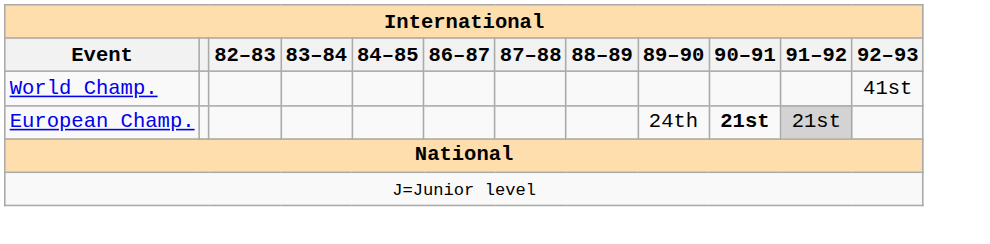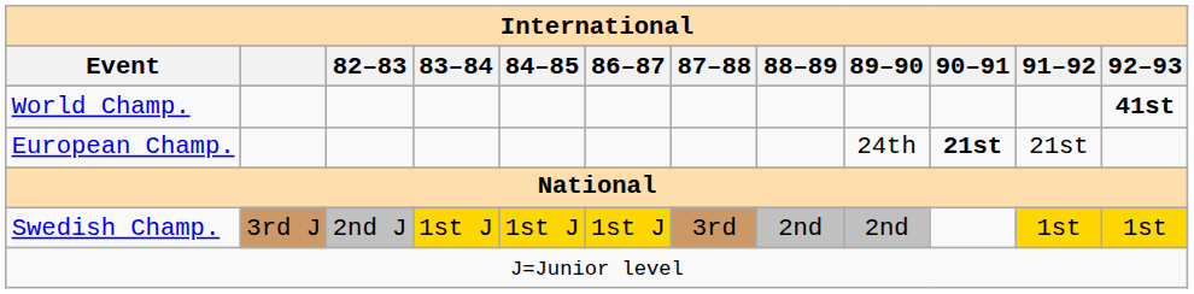 <table class=wikitable style="text-align:center">
 <tr>
 <th style="background-color: #ffdead; " colspan=12 align=center>International</th>
 </tr>
 <tr>
 <th>Event</th>
 <th></th>
 <th>82–83</th>
 <th>83–84</th>
 <th>84–85</th>
 <th>86–87</th>
 <th>87–88</th>
 <th>88–89</th>
 <th>89–90</th>
 <th>90–91</th>
 <th>91–92</th>
 <th>92–93</th>
 </tr>
 <tr>
 <td align=left><a href='#'>World Champ.</a></td>
 <td></td>
 <td></td>
 <td></td>
 <td></td>
 <td></td>
 <td></td>
 <td></td>
 <td></td>
 <td></td>
 <td></td>
-<td>41st</td>
+<td><strong>41st</strong></td>
 </tr>
 <tr>
 <td align=left><a href='#'>European Champ.</a></td>
 <td></td>
 <td></td>
 <td></td>
 <td></td>
 <td></td>
 <td></td>
 <td></td>
 <td>24th</td>
 <td><strong>21st</strong></td>
-<td style="background: lightgrey;">21st</td>
+<td>21st</td>
 <td></td>
 </tr>
 <tr>
 <th style="background-color: #ffdead; " colspan=12 align=center>National</th>
 </tr>
 <tr>
+<td align=left><a href='#'>Swedish Champ.</a></td>
+<td bgcolor=cc9966>3rd J</td>
+<td bgcolor=silver>2nd J</td>
+<td bgcolor=gold>1st J</td>
+<td bgcolor=gold>1st J</td>
+<td bgcolor=gold>1st J</td>
+<td bgcolor=cc9966>3rd</td>
+<td bgcolor=silver>2nd</td>
+<td bgcolor=silver>2nd</td>
+<td></td>
+<td bgcolor=gold>1st</td>
+<td bgcolor=gold>1st</td>
+</tr>
+<tr>
 <td colspan=12 align=center><small>J=Junior level</small></td>
 </tr>
 </table>
